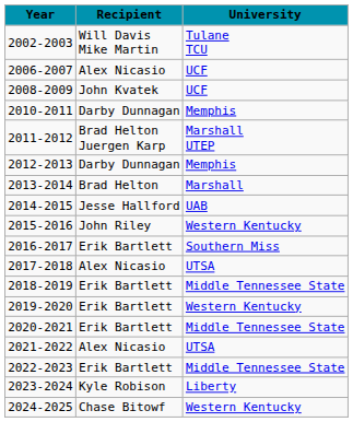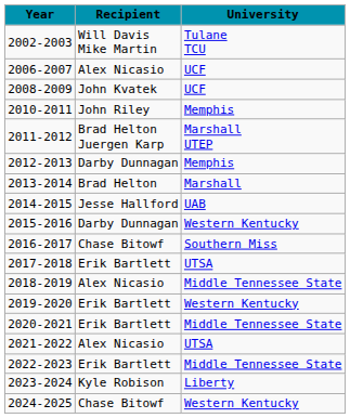 <table class="wikitable sortable" style="font-size:90%;">
 <tr>
 <th style="background:#0093AF;"><span>Year</span></th>
 <th style="background:#0093AF;"><span>Recipient</span></th>
 <th style="background:#0093AF;"><span>University</span></th>
 </tr>
 <tr>
 <td>2002-2003</td>
 <td>Will Davis<br>Mike Martin</td>
 <td><a href='#'>Tulane</a><br><a href='#'>TCU</a></td>
 </tr>
 <tr>
 <td>2006-2007</td>
 <td>Alex Nicasio</td>
 <td><a href='#'>UCF</a></td>
 </tr>
 <tr>
 <td>2008-2009</td>
 <td>John Kvatek</td>
 <td><a href='#'>UCF</a></td>
 </tr>
 <tr>
 <td>2010-2011</td>
-<td>Darby Dunnagan</td>
+<td>John Riley</td>
 <td><a href='#'>Memphis</a></td>
 </tr>
 <tr>
 <td>2011-2012</td>
 <td>Brad Helton<br>Juergen Karp</td>
 <td><a href='#'>Marshall</a><br><a href='#'>UTEP</a></td>
 </tr>
 <tr>
 <td>2012-2013</td>
 <td>Darby Dunnagan</td>
 <td><a href='#'>Memphis</a></td>
 </tr>
 <tr>
 <td>2013-2014</td>
 <td>Brad Helton</td>
 <td><a href='#'>Marshall</a></td>
 </tr>
 <tr>
 <td>2014-2015</td>
 <td>Jesse Hallford</td>
 <td><a href='#'>UAB</a></td>
 </tr>
 <tr>
 <td>2015-2016</td>
-<td>John Riley</td>
+<td>Darby Dunnagan</td>
 <td><a href='#'>Western Kentucky</a></td>
 </tr>
 <tr>
 <td>2016-2017</td>
-<td>Erik Bartlett</td>
+<td>Chase Bitowf</td>
 <td><a href='#'>Southern Miss</a></td>
 </tr>
 <tr>
 <td>2017-2018</td>
-<td>Alex Nicasio</td>
+<td>Erik Bartlett</td>
 <td><a href='#'>UTSA</a></td>
 </tr>
 <tr>
 <td>2018-2019</td>
-<td>Erik Bartlett</td>
+<td>Alex Nicasio</td>
 <td><a href='#'>Middle Tennessee State</a></td>
 </tr>
 <tr>
 <td>2019-2020</td>
 <td>Erik Bartlett</td>
 <td><a href='#'>Western Kentucky</a></td>
 </tr>
 <tr>
 <td>2020-2021</td>
 <td>Erik Bartlett</td>
 <td><a href='#'>Middle Tennessee State</a></td>
 </tr>
 <tr>
 <td>2021-2022</td>
 <td>Alex Nicasio</td>
 <td><a href='#'>UTSA</a></td>
 </tr>
 <tr>
 <td>2022-2023</td>
 <td>Erik Bartlett</td>
 <td><a href='#'>Middle Tennessee State</a></td>
 </tr>
 <tr>
 <td>2023-2024</td>
 <td>Kyle Robison</td>
 <td><a href='#'>Liberty</a></td>
 </tr>
 <tr>
 <td>2024-2025</td>
 <td>Chase Bitowf</td>
 <td><a href='#'>Western Kentucky</a></td>
 </tr>
 </table>
